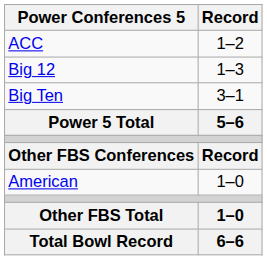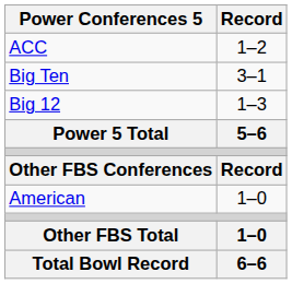 <table class="wikitable">
 <tr>
 <th>Power Conferences 5</th>
 <th>Record</th>
 </tr>
 <tr>
 <td><a href='#'>ACC</a></td>
 <td align=center>1–2</td>
 </tr>
 <tr>
+<td><a href='#'>Big Ten</a></td>
+<td align=center>3–1</td>
+</tr>
+<tr>
 <td><a href='#'>Big 12</a></td>
 <td align=center>1–3</td>
-</tr>
-<tr>
-<td><a href='#'>Big Ten</a></td>
-<td align=center>3–1</td>
 </tr>
 <tr>
 <th>Power 5 Total</th>
 <th>5–6</th>
 </tr>
 <tr>
 <th colspan="2" style="background:lightgrey;"></th>
 </tr>
 <tr>
 <th>Other FBS Conferences</th>
 <th>Record</th>
 </tr>
 <tr>
 <td><a href='#'>American</a></td>
 <td align=center>1–0</td>
 </tr>
 <tr>
 <th colspan="2" style="background:lightgrey;"></th>
 </tr>
 <tr>
 <th>Other FBS Total</th>
 <th>1–0</th>
 </tr>
 <tr>
 <th>Total Bowl Record</th>
 <th>6–6</th>
 </tr>
 </table>
